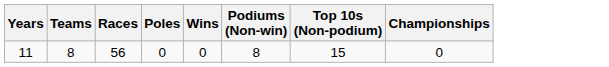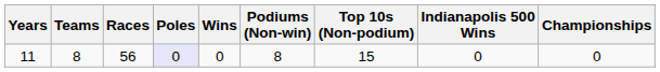 <table class="wikitable" style="text-align:center; font-size:95%">
 <tr>
 <th>Years</th>
 <th>Teams</th>
 <th>Races</th>
 <th>Poles</th>
 <th>Wins</th>
 <th>Podiums<br>(Non-win)</th>
 <th>Top 10s<br>(Non-podium)</th>
+<th>Indianapolis 500<br>Wins</th>
 <th>Championships</th>
 </tr>
 <tr>
 <td>11</td>
 <td>8</td>
 <td>56</td>
-<td>0</td>
+<td style="background: lavender;">0</td>
 <td>0</td>
 <td>8</td>
 <td>15</td>
 <td>0</td>
+<td>0</td>
 </tr>
 </table>
